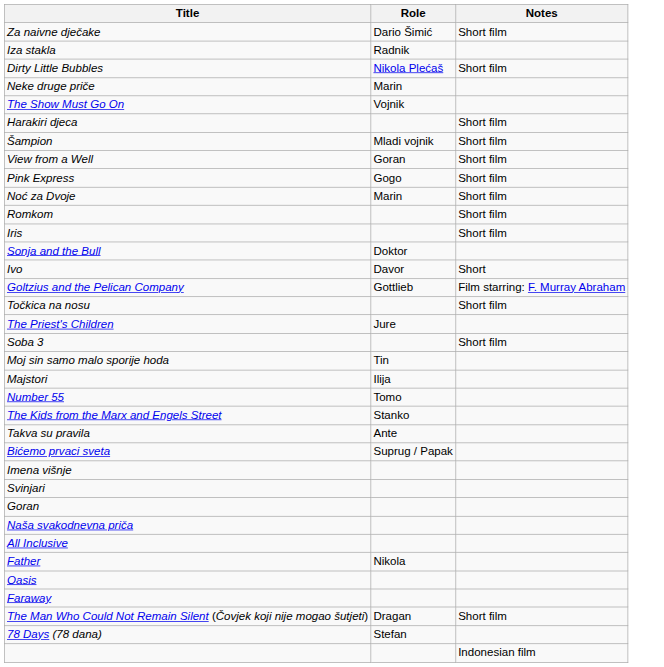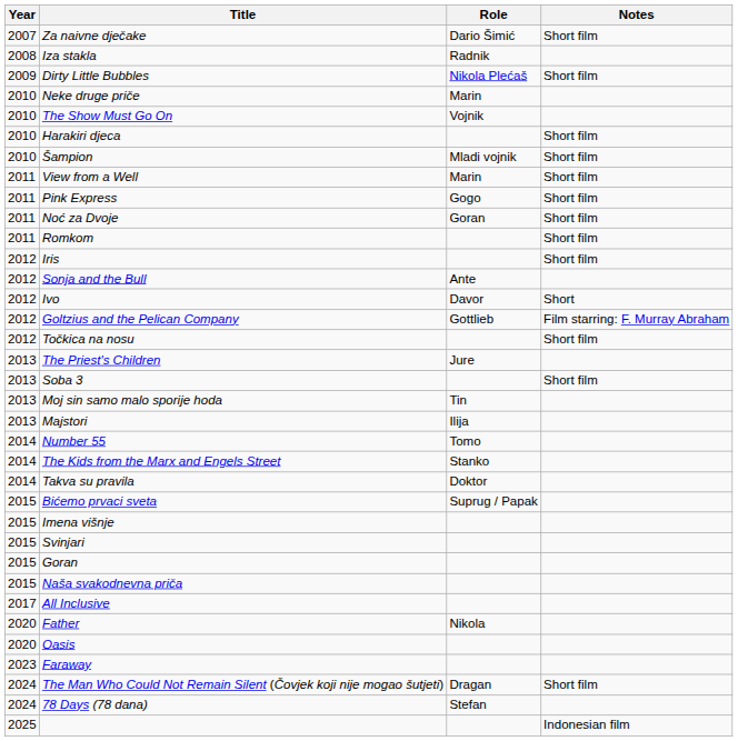 <table class="wikitable sortable">
 <tr>
+<th>Year</th>
 <th>Title</th>
 <th>Role</th>
 <th>Notes</th>
 </tr>
 <tr>
+<td>2007</td>
 <td><em>Za naivne dječake</em></td>
 <td>Dario Šimić</td>
 <td>Short film</td>
 </tr>
 <tr>
+<td>2008</td>
 <td><em>Iza stakla</em></td>
 <td>Radnik</td>
 <td></td>
 </tr>
 <tr>
+<td>2009</td>
 <td><em>Dirty Little Bubbles</em></td>
 <td><a href='#'>Nikola Plećaš</a></td>
 <td>Short film</td>
 </tr>
 <tr>
+<td>2010</td>
 <td><em>Neke druge priče</em></td>
 <td>Marin</td>
 <td></td>
 </tr>
 <tr>
+<td>2010</td>
 <td><em><a href='#'>The Show Must Go On</a></em></td>
 <td>Vojnik</td>
 <td></td>
 </tr>
 <tr>
+<td>2010</td>
 <td><em>Harakiri djeca</em></td>
 <td></td>
 <td>Short film</td>
 </tr>
 <tr>
+<td>2010</td>
 <td><em>Šampion</em></td>
 <td>Mladi vojnik</td>
 <td>Short film</td>
 </tr>
 <tr>
+<td>2011</td>
 <td><em>View from a Well</em></td>
-<td>Goran</td>
+<td>Marin</td>
 <td>Short film</td>
 </tr>
 <tr>
+<td>2011</td>
 <td><em>Pink Express</em></td>
 <td>Gogo</td>
 <td>Short film</td>
 </tr>
 <tr>
+<td>2011</td>
 <td><em>Noć za Dvoje</em></td>
-<td>Marin</td>
+<td>Goran</td>
 <td>Short film</td>
 </tr>
 <tr>
+<td>2011</td>
 <td><em>Romkom</em></td>
 <td></td>
 <td>Short film</td>
 </tr>
 <tr>
+<td>2012</td>
 <td><em>Iris</em></td>
 <td></td>
 <td>Short film</td>
 </tr>
 <tr>
+<td>2012</td>
 <td><em><a href='#'>Sonja and the Bull</a></em></td>
-<td>Doktor</td>
+<td>Ante</td>
 <td></td>
 </tr>
 <tr>
+<td>2012</td>
 <td><em>Ivo</em></td>
 <td>Davor</td>
 <td>Short</td>
 </tr>
 <tr>
+<td>2012</td>
 <td><em><a href='#'>Goltzius and the Pelican Company</a></em></td>
 <td>Gottlieb</td>
 <td>Film starring: <a href='#'>F. Murray Abraham</a></td>
 </tr>
 <tr>
+<td>2012</td>
 <td><em>Točkica na nosu </em></td>
 <td></td>
 <td>Short film</td>
 </tr>
 <tr>
+<td>2013</td>
 <td><em><a href='#'>The Priest's Children</a></em></td>
 <td>Jure</td>
 <td></td>
 </tr>
 <tr>
+<td>2013</td>
 <td><em>Soba 3</em></td>
 <td></td>
 <td>Short film</td>
 </tr>
 <tr>
+<td>2013</td>
 <td><em>Moj sin samo malo sporije hoda</em></td>
 <td>Tin</td>
 <td></td>
 </tr>
 <tr>
+<td>2013</td>
 <td><em>Majstori</em></td>
 <td>Ilija</td>
 <td></td>
 </tr>
 <tr>
+<td>2014</td>
 <td><em><a href='#'>Number 55</a></em></td>
 <td>Tomo</td>
 <td></td>
 </tr>
 <tr>
+<td>2014</td>
 <td><em><a href='#'>The Kids from the Marx and Engels Street</a></em></td>
 <td>Stanko</td>
 <td></td>
 </tr>
 <tr>
+<td>2014</td>
 <td><em>Takva su pravila </em></td>
-<td>Ante</td>
+<td>Doktor</td>
 <td></td>
 </tr>
 <tr>
+<td>2015</td>
 <td><em><a href='#'>Bićemo prvaci sveta</a></em></td>
 <td>Suprug / Papak</td>
 <td></td>
 </tr>
 <tr>
+<td>2015</td>
 <td><em>Imena višnje </em></td>
 <td></td>
 <td></td>
 </tr>
 <tr>
+<td>2015</td>
 <td><em>Svinjari </em></td>
 <td></td>
 <td></td>
 </tr>
 <tr>
+<td>2015</td>
 <td><em>Goran </em></td>
 <td></td>
 <td></td>
 </tr>
 <tr>
+<td>2015</td>
 <td><em><a href='#'>Naša svakodnevna priča</a></em></td>
 <td></td>
 <td></td>
 </tr>
 <tr>
+<td>2017</td>
 <td><em><a href='#'>All Inclusive</a></em></td>
 <td></td>
 <td></td>
 </tr>
 <tr>
+<td>2020</td>
 <td><a href='#'><em>Father</em></a></td>
 <td>Nikola</td>
 <td></td>
 </tr>
 <tr>
+<td>2020</td>
 <td><em><a href='#'>Oasis</a></em></td>
 <td></td>
 <td></td>
 </tr>
 <tr>
+<td>2023</td>
 <td><em><a href='#'>Faraway</a></em></td>
 <td></td>
 <td></td>
 </tr>
 <tr>
+<td>2024</td>
 <td><em><a href='#'>The Man Who Could Not Remain Silent</a></em> (<em>Čovjek koji nije mogao šutjeti</em>)</td>
 <td>Dragan</td>
 <td>Short film</td>
 </tr>
 <tr>
+<td>2024</td>
 <td><em><a href='#'>78 Days</a> (78 dana)</em></td>
 <td>Stefan</td>
 <td></td>
 </tr>
 <tr>
+<td>2025</td>
 <td></td>
 <td></td>
 <td>Indonesian film</td>
 </tr>
 </table>
